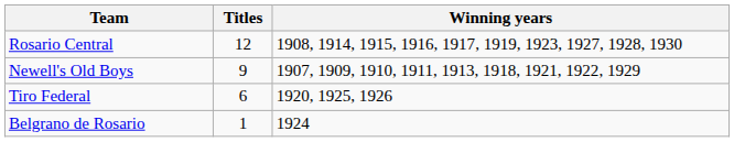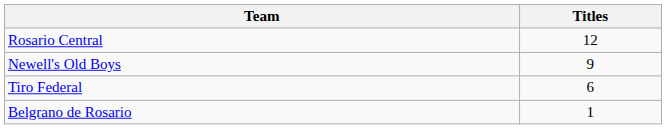 <table class="wikitable sortable"  style="text-align:left" width="700">
 <tr>
 <th width=200px>Team</th>
 <th width=50px>Titles</th>
-<th width=450px>Winning years</th>
 </tr>
 <tr>
 <td><a href='#'>Rosario Central</a></td>
 <td align=center>12</td>
-<td>1908, 1914, 1915, 1916, 1917, 1919, 1923, 1927, 1928, 1930</td>
 </tr>
 <tr>
 <td><a href='#'>Newell's Old Boys</a></td>
 <td align=center>9</td>
-<td>1907, 1909, 1910, 1911, 1913, 1918, 1921, 1922, 1929</td>
 </tr>
 <tr>
 <td><a href='#'>Tiro Federal</a></td>
 <td align=center>6</td>
-<td>1920, 1925, 1926</td>
 </tr>
 <tr>
 <td><a href='#'>Belgrano de Rosario</a></td>
 <td align=center>1</td>
-<td>1924</td>
 </tr>
 </table>
